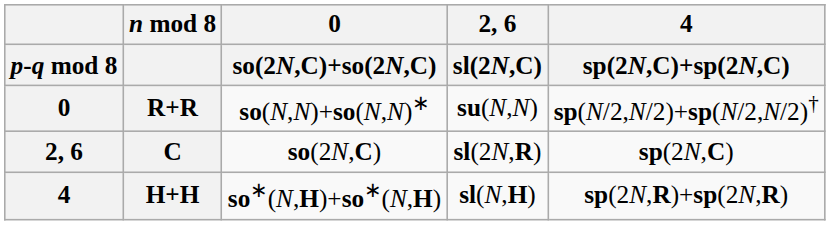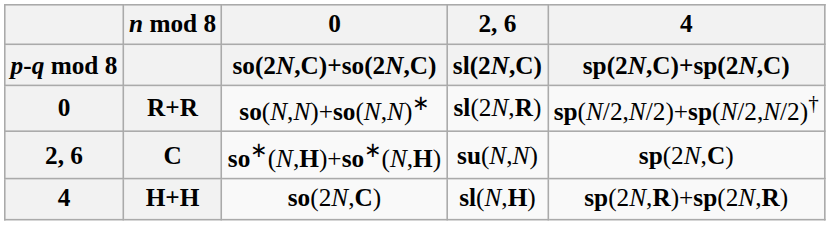 <table class="wikitable" style="text-align:center">
 <tr>
 <th></th>
 <th><em>n</em> mod 8</th>
 <th>0</th>
 <th>2, 6</th>
 <th>4</th>
 </tr>
 <tr>
 <th><em>p</em>-<em>q</em> mod 8</th>
 <th></th>
 <th><strong>so</strong>(2<em>N</em>,<strong>C</strong>)+<strong>so</strong>(2<em>N</em>,<strong>C</strong>)</th>
 <th><strong>sl</strong>(2<em>N</em>,<strong>C</strong>)</th>
 <th><strong>sp</strong>(2<em>N</em>,<strong>C</strong>)+<strong>sp</strong>(2<em>N</em>,<strong>C</strong>)</th>
 </tr>
 <tr>
 <th>0</th>
 <th><strong>R</strong>+<strong>R</strong></th>
 <td><strong>so</strong>(<em>N</em>,<em>N</em>)+<strong>so</strong>(<em>N</em>,<em>N</em>)<sup>∗</sup></td>
-<td><strong>su</strong>(<em>N</em>,<em>N</em>)</td>
+<td><strong>sl</strong>(2<em>N</em>,<strong>R</strong>)</td>
 <td><strong>sp</strong>(<em>N</em>/2,<em>N</em>/2)+<strong>sp</strong>(<em>N</em>/2,<em>N</em>/2)<sup>†</sup></td>
 </tr>
 <tr>
 <th>2, 6</th>
 <th><strong>C</strong></th>
-<td><strong>so</strong>(2<em>N</em>,<strong>C</strong>)</td>
-<td><strong>sl</strong>(2<em>N</em>,<strong>R</strong>)</td>
+<td><strong>so</strong><sup>∗</sup>(<em>N</em>,<strong>H</strong>)+<strong>so</strong><sup>∗</sup>(<em>N</em>,<strong>H</strong>)</td>
+<td><strong>su</strong>(<em>N</em>,<em>N</em>)</td>
 <td><strong>sp</strong>(2<em>N</em>,<strong>C</strong>)</td>
 </tr>
 <tr>
 <th>4</th>
 <th><strong>H</strong>+<strong>H</strong></th>
-<td><strong>so</strong><sup>∗</sup>(<em>N</em>,<strong>H</strong>)+<strong>so</strong><sup>∗</sup>(<em>N</em>,<strong>H</strong>)</td>
+<td><strong>so</strong>(2<em>N</em>,<strong>C</strong>)</td>
 <td><strong>sl</strong>(<em>N</em>,<strong>H</strong>)</td>
 <td><strong>sp</strong>(2<em>N</em>,<strong>R</strong>)+<strong>sp</strong>(2<em>N</em>,<strong>R</strong>)</td>
 </tr>
 </table>
